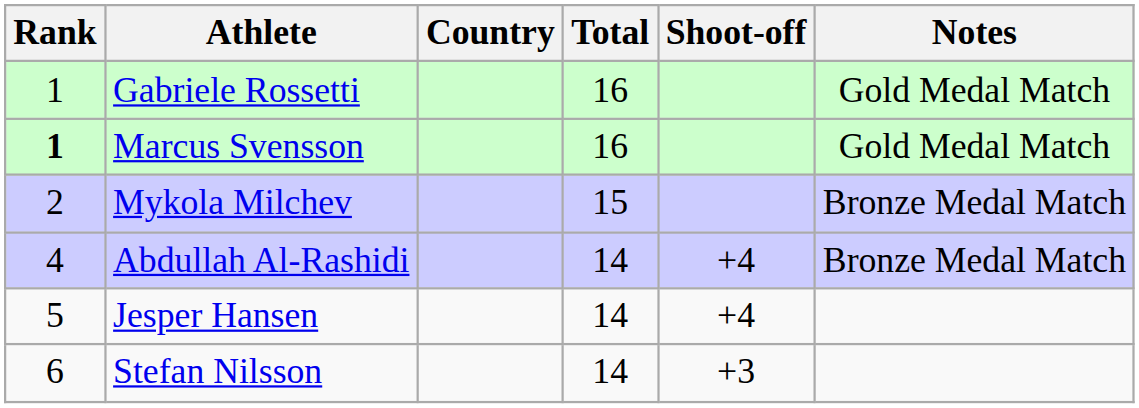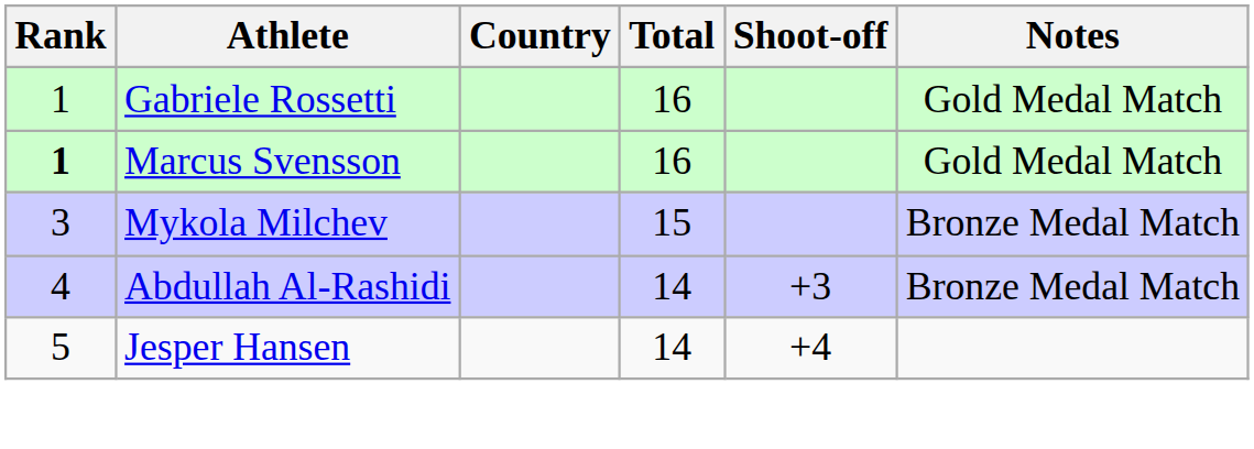 <table class="wikitable sortable" style="text-align:center">
 <tr>
 <th>Rank</th>
 <th>Athlete</th>
 <th>Country</th>
 <th class="unsortable" style="width: 28px">Total</th>
 <th>Shoot-off</th>
 <th class="unsortable">Notes</th>
 </tr>
 <tr bgcolor=#ccffcc>
 <td>1</td>
 <td align="left"><a href='#'>Gabriele Rossetti</a></td>
 <td align="left"></td>
 <td>16</td>
 <td></td>
 <td>Gold Medal Match</td>
 </tr>
 <tr bgcolor=#ccffcc>
 <td><strong>1</strong></td>
 <td align="left"><a href='#'>Marcus Svensson</a></td>
 <td align="left"></td>
 <td>16</td>
 <td></td>
 <td>Gold Medal Match</td>
 </tr>
 <tr bgcolor=#ccccff>
-<td>2</td>
+<td>3</td>
 <td align="left"><a href='#'>Mykola Milchev</a></td>
 <td align="left"></td>
 <td>15</td>
 <td></td>
 <td>Bronze Medal Match</td>
 </tr>
 <tr bgcolor=#ccccff>
 <td>4</td>
 <td align="left"><a href='#'>Abdullah Al-Rashidi</a></td>
 <td align="left"></td>
 <td>14</td>
-<td>+4</td>
+<td>+3</td>
 <td>Bronze Medal Match</td>
 </tr>
 <tr>
 <td>5</td>
 <td align="left"><a href='#'>Jesper Hansen</a></td>
 <td align="left"></td>
 <td>14</td>
 <td>+4</td>
 <td></td>
 </tr>
-<tr>
-<td>6</td>
-<td align="left"><a href='#'>Stefan Nilsson</a></td>
-<td align="left"></td>
-<td>14</td>
-<td>+3</td>
-<td></td>
-</tr>
 </table>
